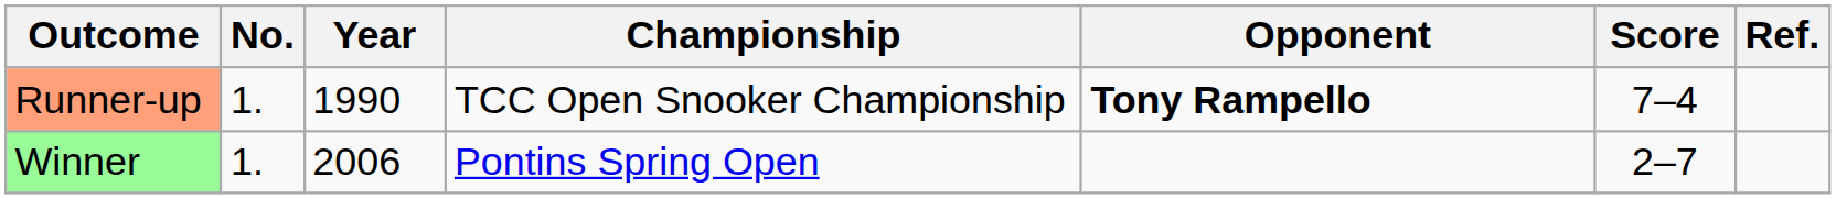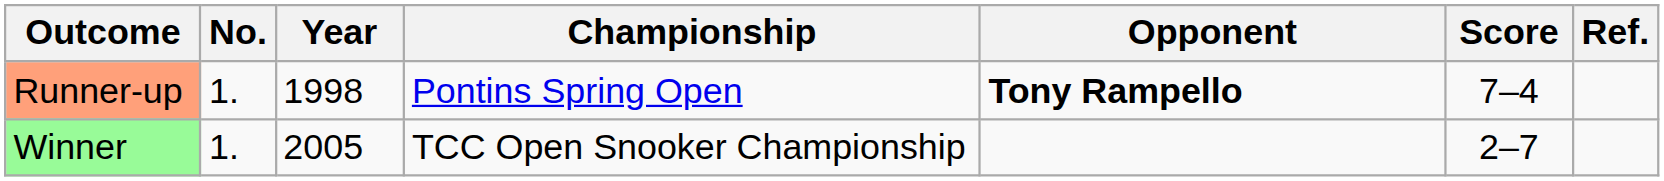 <table class="wikitable sortable">
 <tr>
 <th width="80">Outcome</th>
 <th width="20">No.</th>
 <th width="50">Year</th>
 <th width="250">Championship</th>
 <th width="200">Opponent</th>
 <th width="50">Score</th>
 <th width="30">Ref.</th>
 </tr>
 <tr>
 <td style="background:#ffa07a;">Runner-up</td>
 <td>1.</td>
-<td>1990</td>
-<td>TCC Open Snooker Championship</td>
+<td>1998</td>
+<td><a href='#'>Pontins Spring Open</a></td>
 <td><strong> Tony Rampello</strong></td>
 <td align="center">7–4</td>
 <td align="center"></td>
 </tr>
 <tr>
 <td style="background:#98FB98">Winner</td>
 <td>1.</td>
-<td>2006</td>
-<td><a href='#'>Pontins Spring Open</a></td>
+<td>2005</td>
+<td>TCC Open Snooker Championship</td>
 <td> </td>
 <td align="center">2–7</td>
 <td align="center"></td>
 </tr>
 </table>
